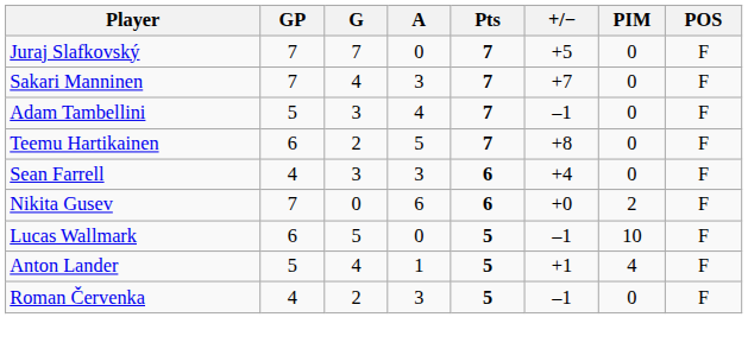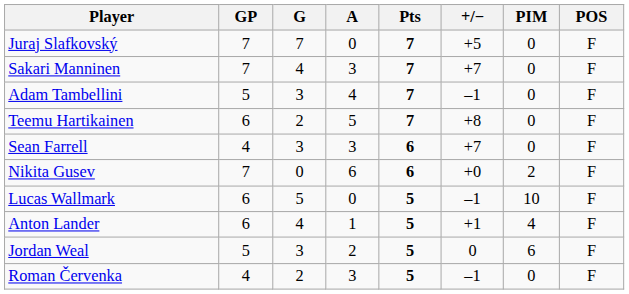 <table class="wikitable sortable" style="text-align:center;">
 <tr>
 <th style="width:225px;">Player</th>
 <th style="width:50px;">GP</th>
 <th style="width:50px;">G</th>
 <th style="width:50px;">A</th>
 <th style="width:60px;">Pts</th>
 <th style="width:60px;">+/−</th>
 <th style="width:50px;">PIM</th>
 <th style="width:60px;">POS</th>
 </tr>
 <tr>
 <td style="text-align:left;"> <a href='#'>Juraj Slafkovský</a></td>
 <td>7</td>
 <td>7</td>
 <td>0</td>
 <td><strong>7</strong></td>
 <td>+5</td>
 <td>0</td>
 <td>F</td>
 </tr>
 <tr>
 <td style="text-align:left;"> <a href='#'>Sakari Manninen</a></td>
 <td>7</td>
 <td>4</td>
 <td>3</td>
 <td><strong>7</strong></td>
 <td>+7</td>
 <td>0</td>
 <td>F</td>
 </tr>
 <tr>
 <td style="text-align:left;"> <a href='#'>Adam Tambellini</a></td>
 <td>5</td>
 <td>3</td>
 <td>4</td>
 <td><strong>7</strong></td>
 <td>–1</td>
 <td>0</td>
 <td>F</td>
 </tr>
 <tr>
 <td style="text-align:left;"> <a href='#'>Teemu Hartikainen</a></td>
 <td>6</td>
 <td>2</td>
 <td>5</td>
 <td><strong>7</strong></td>
 <td>+8</td>
 <td>0</td>
 <td>F</td>
 </tr>
 <tr>
 <td style="text-align:left;"> <a href='#'>Sean Farrell</a></td>
 <td>4</td>
 <td>3</td>
 <td>3</td>
 <td><strong>6</strong></td>
-<td>+4</td>
+<td>+7</td>
 <td>0</td>
 <td>F</td>
 </tr>
 <tr>
 <td style="text-align:left;"> <a href='#'>Nikita Gusev</a></td>
 <td>7</td>
 <td>0</td>
 <td>6</td>
 <td><strong>6</strong></td>
 <td>+0</td>
 <td>2</td>
 <td>F</td>
 </tr>
 <tr>
 <td style="text-align:left;"> <a href='#'>Lucas Wallmark</a></td>
 <td>6</td>
 <td>5</td>
 <td>0</td>
 <td><strong>5</strong></td>
 <td>–1</td>
 <td>10</td>
 <td>F</td>
 </tr>
 <tr>
 <td style="text-align:left;"> <a href='#'>Anton Lander</a></td>
-<td>5</td>
+<td>6</td>
 <td>4</td>
 <td>1</td>
 <td><strong>5</strong></td>
 <td>+1</td>
 <td>4</td>
+<td>F</td>
+</tr>
+<tr>
+<td style="text-align:left;"> <a href='#'>Jordan Weal</a></td>
+<td>5</td>
+<td>3</td>
+<td>2</td>
+<td><strong>5</strong></td>
+<td>0</td>
+<td>6</td>
 <td>F</td>
 </tr>
 <tr>
 <td style="text-align:left;"> <a href='#'>Roman Červenka</a></td>
 <td>4</td>
 <td>2</td>
 <td>3</td>
 <td><strong>5</strong></td>
 <td>–1</td>
 <td>0</td>
 <td>F</td>
 </tr>
 </table>
